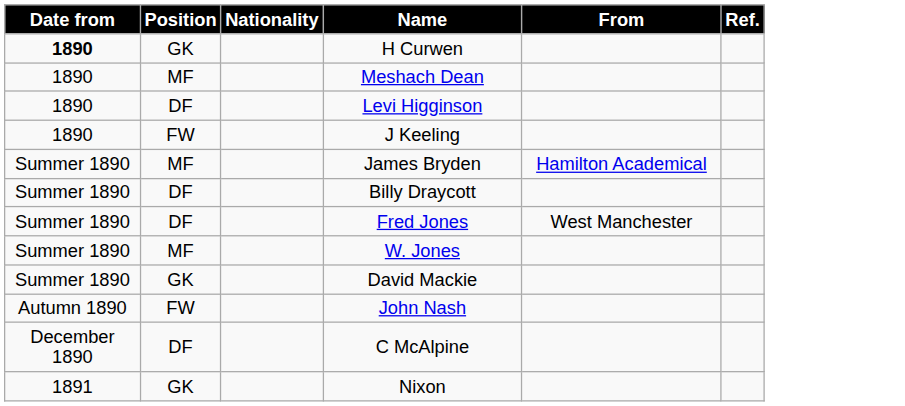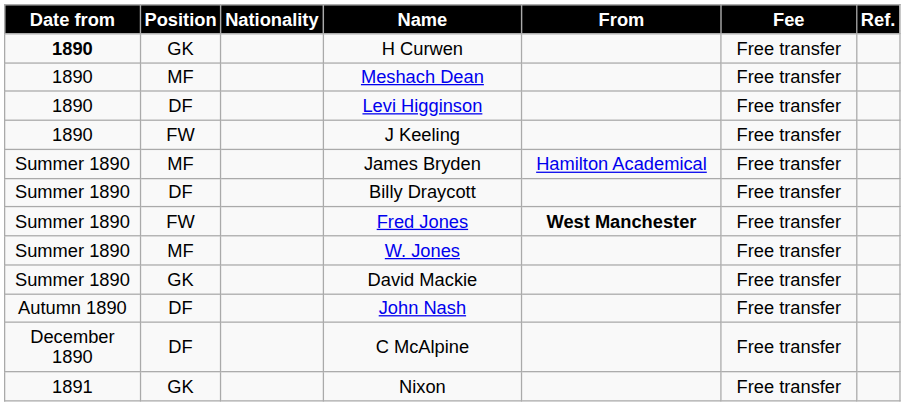 <table class="wikitable" style="text-align:center; font-size:90%; ">
 <tr>
 <th style="background:#000000; color:white; width:100px;">Date from</th>
 <th style="background:#000000; color:white; width:50px;">Position</th>
 <th style="background:#000000; color:white; width:50px;">Nationality</th>
 <th style="background:#000000; color:white; width:150px;">Name</th>
 <th style="background:#000000; color:white; width:150px;">From</th>
+<th style="background:#000000; color:white; width:100px;">Fee</th>
 <th style="background:#000000; color:white; width:25px;">Ref.</th>
 </tr>
 <tr>
 <td><strong>1890</strong></td>
 <td>GK</td>
 <td></td>
 <td>H Curwen</td>
 <td></td>
+<td>Free transfer</td>
 <td></td>
 </tr>
 <tr>
 <td>1890</td>
 <td>MF</td>
 <td></td>
 <td><a href='#'>Meshach Dean</a></td>
 <td></td>
+<td>Free transfer</td>
 <td></td>
 </tr>
 <tr>
 <td>1890</td>
 <td>DF</td>
 <td></td>
 <td><a href='#'>Levi Higginson</a></td>
 <td></td>
+<td>Free transfer</td>
 <td></td>
 </tr>
 <tr>
 <td>1890</td>
 <td>FW</td>
 <td></td>
 <td>J Keeling</td>
 <td></td>
+<td>Free transfer</td>
 <td></td>
 </tr>
 <tr>
 <td>Summer 1890</td>
 <td>MF</td>
 <td></td>
 <td>James Bryden</td>
 <td><a href='#'>Hamilton Academical</a></td>
+<td>Free transfer</td>
 <td></td>
 </tr>
 <tr>
 <td>Summer 1890</td>
 <td>DF</td>
 <td></td>
 <td>Billy Draycott</td>
 <td></td>
+<td>Free transfer</td>
 <td></td>
 </tr>
 <tr>
 <td>Summer 1890</td>
-<td>DF</td>
+<td>FW</td>
 <td></td>
 <td><a href='#'>Fred Jones</a></td>
-<td>West Manchester</td>
+<td><strong>West Manchester</strong></td>
+<td>Free transfer</td>
 <td></td>
 </tr>
 <tr>
 <td>Summer 1890</td>
 <td>MF</td>
 <td></td>
 <td><a href='#'>W. Jones</a></td>
 <td></td>
+<td>Free transfer</td>
 <td></td>
 </tr>
 <tr>
 <td>Summer 1890</td>
 <td>GK</td>
 <td></td>
 <td>David Mackie</td>
 <td></td>
+<td>Free transfer</td>
 <td></td>
 </tr>
 <tr>
 <td>Autumn 1890</td>
-<td>FW</td>
+<td>DF</td>
 <td></td>
 <td><a href='#'>John Nash</a></td>
 <td></td>
+<td>Free transfer</td>
 <td></td>
 </tr>
 <tr>
 <td>December 1890</td>
 <td>DF</td>
 <td></td>
 <td>C McAlpine</td>
 <td></td>
+<td>Free transfer</td>
 <td></td>
 </tr>
 <tr>
 <td>1891</td>
 <td>GK</td>
 <td></td>
 <td>Nixon</td>
 <td></td>
+<td>Free transfer</td>
 <td></td>
 </tr>
 </table>
